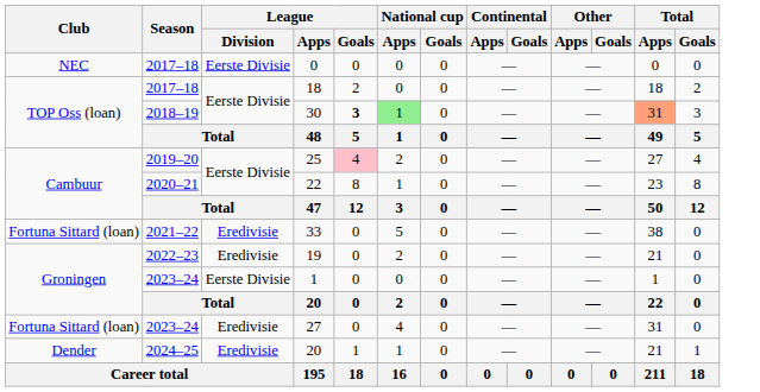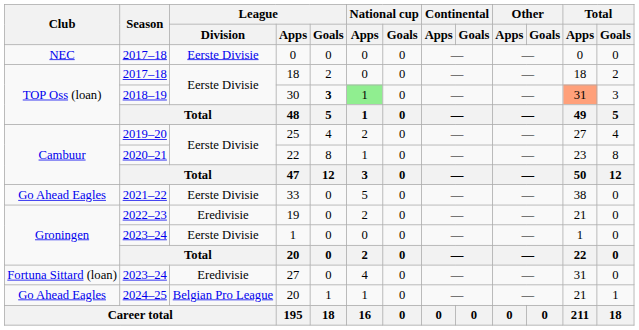 <table class="wikitable" style="text-align:center">
 <tr>
 <th rowspan="2">Club</th>
 <th rowspan="2">Season</th>
 <th colspan="3">League</th>
 <th colspan="2">National cup</th>
 <th colspan="2">Continental</th>
 <th colspan="2">Other</th>
 <th colspan="2">Total</th>
 </tr>
 <tr>
 <th>Division</th>
 <th>Apps</th>
 <th>Goals</th>
 <th>Apps</th>
 <th>Goals</th>
 <th>Apps</th>
 <th>Goals</th>
 <th>Apps</th>
 <th>Goals</th>
 <th>Apps</th>
 <th>Goals</th>
 </tr>
 <tr>
 <td><a href='#'>NEC</a></td>
 <td><a href='#'>2017–18</a></td>
 <td><a href='#'>Eerste Divisie</a></td>
 <td>0</td>
 <td>0</td>
 <td>0</td>
 <td>0</td>
 <td colspan="2">—</td>
 <td colspan="2">—</td>
 <td>0</td>
 <td>0</td>
 </tr>
 <tr>
 <td rowspan="3"><a href='#'>TOP Oss</a> (loan)</td>
 <td><a href='#'>2017–18</a></td>
 <td rowspan="2">Eerste Divisie</td>
 <td>18</td>
 <td>2</td>
 <td>0</td>
 <td>0</td>
 <td colspan="2">—</td>
 <td colspan="2">—</td>
 <td>18</td>
 <td>2</td>
 </tr>
 <tr>
 <td><a href='#'>2018–19</a></td>
 <td>30</td>
 <td><strong>3</strong></td>
 <td style="background: lightgreen;">1</td>
 <td>0</td>
 <td colspan="2">—</td>
 <td colspan="2">—</td>
 <td style="background: lightsalmon;">31</td>
 <td>3</td>
 </tr>
 <tr>
 <th colspan="2">Total</th>
 <th>48</th>
 <th>5</th>
 <th>1</th>
 <th>0</th>
 <th colspan="2">—</th>
 <th colspan="2">—</th>
 <th>49</th>
 <th>5</th>
 </tr>
 <tr>
 <td rowspan="3"><a href='#'>Cambuur</a></td>
 <td><a href='#'>2019–20</a></td>
 <td rowspan="2">Eerste Divisie</td>
 <td>25</td>
-<td style="background: pink;">4</td>
+<td>4</td>
 <td>2</td>
 <td>0</td>
 <td colspan="2">—</td>
 <td colspan="2">—</td>
 <td>27</td>
 <td>4</td>
 </tr>
 <tr>
 <td><a href='#'>2020–21</a></td>
 <td>22</td>
 <td>8</td>
 <td>1</td>
 <td>0</td>
 <td colspan="2">—</td>
 <td colspan="2">—</td>
 <td>23</td>
 <td>8</td>
 </tr>
 <tr>
 <th colspan="2">Total</th>
 <th>47</th>
 <th>12</th>
 <th>3</th>
 <th>0</th>
 <th colspan="2">—</th>
 <th colspan="2">—</th>
 <th>50</th>
 <th>12</th>
 </tr>
 <tr>
-<td><a href='#'>Fortuna Sittard</a> (loan)</td>
+<td><a href='#'>Go Ahead Eagles</a></td>
 <td><a href='#'>2021–22</a></td>
-<td><a href='#'>Eredivisie</a></td>
+<td>Eerste Divisie</td>
 <td>33</td>
 <td>0</td>
 <td>5</td>
 <td>0</td>
 <td colspan="2">—</td>
 <td colspan="2">—</td>
 <td>38</td>
 <td>0</td>
 </tr>
 <tr>
 <td rowspan="3"><a href='#'>Groningen</a></td>
 <td><a href='#'>2022–23</a></td>
 <td>Eredivisie</td>
 <td>19</td>
 <td>0</td>
 <td>2</td>
 <td>0</td>
 <td colspan="2">—</td>
 <td colspan="2">—</td>
 <td>21</td>
 <td>0</td>
 </tr>
 <tr>
 <td><a href='#'>2023–24</a></td>
 <td>Eerste Divisie</td>
 <td>1</td>
 <td>0</td>
 <td>0</td>
 <td>0</td>
 <td colspan="2">—</td>
 <td colspan="2">—</td>
 <td>1</td>
 <td>0</td>
 </tr>
 <tr>
 <th colspan="2">Total</th>
 <th>20</th>
 <th>0</th>
 <th>2</th>
 <th>0</th>
 <th colspan="2">—</th>
 <th colspan="2">—</th>
 <th>22</th>
 <th>0</th>
 </tr>
 <tr>
 <td><a href='#'>Fortuna Sittard</a> (loan)</td>
 <td><a href='#'>2023–24</a></td>
 <td>Eredivisie</td>
 <td>27</td>
 <td>0</td>
 <td>4</td>
 <td>0</td>
 <td colspan="2">—</td>
 <td colspan="2">—</td>
 <td>31</td>
 <td>0</td>
 </tr>
 <tr>
-<td><a href='#'>Dender</a></td>
+<td><a href='#'>Go Ahead Eagles</a></td>
 <td><a href='#'>2024–25</a></td>
-<td><a href='#'>Eredivisie</a></td>
+<td><a href='#'>Belgian Pro League</a></td>
 <td>20</td>
 <td>1</td>
 <td>1</td>
 <td>0</td>
 <td colspan="2">—</td>
 <td colspan="2">—</td>
 <td>21</td>
 <td>1</td>
 </tr>
 <tr>
 <th colspan="3">Career total</th>
 <th>195</th>
 <th>18</th>
 <th>16</th>
 <th>0</th>
 <th>0</th>
 <th>0</th>
 <th>0</th>
 <th>0</th>
 <th>211</th>
 <th>18</th>
 </tr>
 </table>
